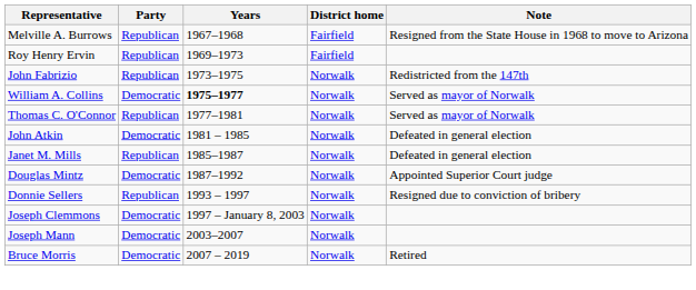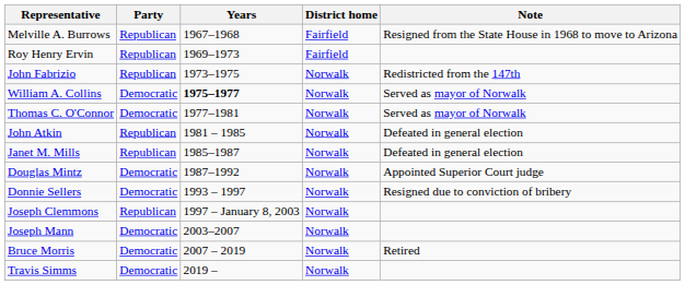 <table class=wikitable>
 <tr valign=bottom>
 <th>Representative</th>
 <th>Party</th>
 <th>Years</th>
 <th>District home</th>
 <th>Note</th>
 </tr>
 <tr>
 <td>Melville A. Burrows</td>
 <td><a href='#'>Republican</a></td>
 <td>1967–1968</td>
 <td><a href='#'>Fairfield</a></td>
 <td>Resigned from the State House in 1968 to move to Arizona</td>
 </tr>
 <tr>
 <td>Roy Henry Ervin</td>
 <td><a href='#'>Republican</a></td>
 <td>1969–1973</td>
 <td><a href='#'>Fairfield</a></td>
 <td></td>
 </tr>
 <tr>
 <td><a href='#'>John Fabrizio</a></td>
 <td><a href='#'>Republican</a></td>
 <td>1973–1975</td>
 <td><a href='#'>Norwalk</a></td>
 <td>Redistricted from the <a href='#'>147th</a></td>
 </tr>
 <tr>
 <td><a href='#'>William A. Collins</a></td>
 <td><a href='#'>Democratic</a></td>
 <td><strong>1975–1977</strong></td>
 <td><a href='#'>Norwalk</a></td>
 <td>Served as <a href='#'>mayor of Norwalk</a></td>
 </tr>
 <tr>
 <td><a href='#'>Thomas C. O'Connor</a></td>
-<td><a href='#'>Republican</a></td>
+<td><a href='#'>Democratic</a></td>
 <td>1977–1981</td>
 <td><a href='#'>Norwalk</a></td>
 <td>Served as <a href='#'>mayor of Norwalk</a></td>
 </tr>
 <tr>
 <td><a href='#'>John Atkin</a></td>
-<td><a href='#'>Democratic</a></td>
+<td><a href='#'>Republican</a></td>
 <td>1981 – 1985</td>
 <td><a href='#'>Norwalk</a></td>
 <td>Defeated in general election</td>
 </tr>
 <tr>
 <td><a href='#'>Janet M. Mills</a></td>
 <td><a href='#'>Republican</a></td>
 <td>1985–1987</td>
 <td><a href='#'>Norwalk</a></td>
 <td>Defeated in general election</td>
 </tr>
 <tr>
 <td><a href='#'>Douglas Mintz</a></td>
 <td><a href='#'>Democratic</a></td>
 <td>1987–1992</td>
 <td><a href='#'>Norwalk</a></td>
 <td>Appointed Superior Court judge</td>
 </tr>
 <tr>
 <td><a href='#'>Donnie Sellers</a></td>
-<td><a href='#'>Republican</a></td>
+<td><a href='#'>Democratic</a></td>
 <td>1993 – 1997</td>
 <td><a href='#'>Norwalk</a></td>
 <td>Resigned due to conviction of bribery</td>
 </tr>
 <tr>
 <td><a href='#'>Joseph Clemmons</a></td>
-<td><a href='#'>Democratic</a></td>
+<td><a href='#'>Republican</a></td>
 <td>1997 – January 8, 2003</td>
 <td><a href='#'>Norwalk</a></td>
 <td></td>
 </tr>
 <tr>
 <td><a href='#'>Joseph Mann</a></td>
 <td><a href='#'>Democratic</a></td>
 <td>2003–2007</td>
 <td><a href='#'>Norwalk</a></td>
 <td></td>
 </tr>
 <tr>
 <td><a href='#'>Bruce Morris</a></td>
 <td><a href='#'>Democratic</a></td>
 <td>2007 – 2019</td>
 <td><a href='#'>Norwalk</a></td>
 <td>Retired</td>
 </tr>
+<tr>
+<td><a href='#'>Travis Simms</a></td>
+<td><a href='#'>Democratic</a></td>
+<td>2019 –</td>
+<td><a href='#'>Norwalk</a></td>
+<td></td>
+</tr>
 </table>
